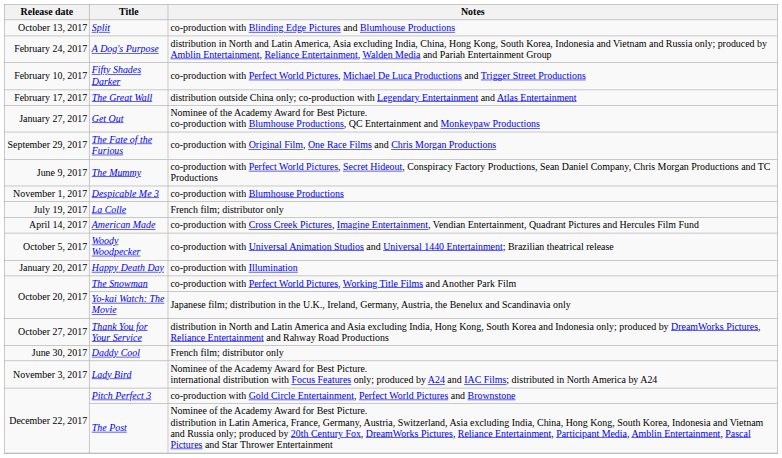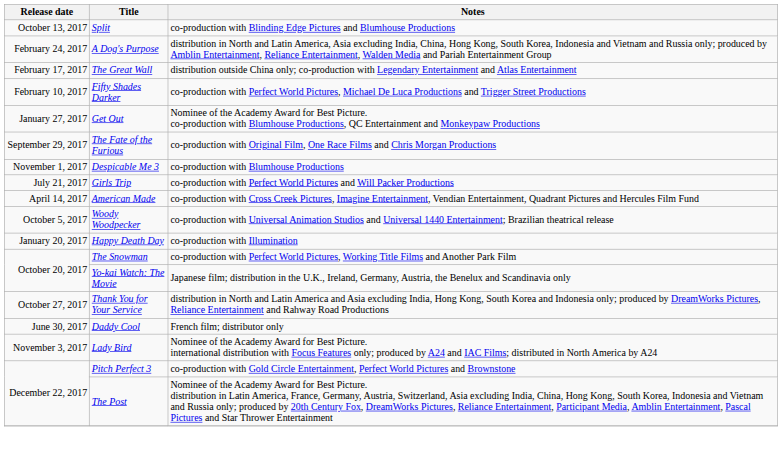 <table class="wikitable sortable">
 <tr>
 <th scope="col" style="width:130px;">Release date</th>
 <th>Title</th>
 <th>Notes</th>
 </tr>
 <tr>
 <td style="text-align:right;">October 13, 2017</td>
 <td><em><a href='#'>Split</a></em></td>
 <td>co-production with <a href='#'>Blinding Edge Pictures</a> and <a href='#'>Blumhouse Productions</a></td>
 </tr>
 <tr>
 <td style="text-align:right;">February 24, 2017</td>
 <td><em><a href='#'>A Dog's Purpose</a></em></td>
 <td>distribution in North and Latin America, Asia excluding India, China, Hong Kong, South Korea, Indonesia and Vietnam and Russia only; produced by <a href='#'>Amblin Entertainment</a>, <a href='#'>Reliance Entertainment</a>, <a href='#'>Walden Media</a> and Pariah Entertainment Group</td>
 </tr>
 <tr>
+<td style="text-align:right;">February 17, 2017</td>
+<td><em><a href='#'>The Great Wall</a></em></td>
+<td>distribution outside China only; co-production with <a href='#'>Legendary Entertainment</a> and <a href='#'>Atlas Entertainment</a></td>
+</tr>
+<tr>
 <td style="text-align:right;">February 10, 2017</td>
 <td><em><a href='#'>Fifty Shades Darker</a></em></td>
 <td>co-production with <a href='#'>Perfect World Pictures</a>, <a href='#'>Michael De Luca Productions</a> and <a href='#'>Trigger Street Productions</a></td>
-</tr>
-<tr>
-<td style="text-align:right;">February 17, 2017</td>
-<td><em><a href='#'>The Great Wall</a></em></td>
-<td>distribution outside China only; co-production with <a href='#'>Legendary Entertainment</a> and <a href='#'>Atlas Entertainment</a></td>
 </tr>
 <tr>
 <td style="text-align:right;">January 27, 2017</td>
 <td><em><a href='#'>Get Out</a></em></td>
 <td>Nominee of the Academy Award for Best Picture. <br> co-production with <a href='#'>Blumhouse Productions</a>, QC Entertainment and <a href='#'>Monkeypaw Productions</a></td>
 </tr>
 <tr>
 <td style="text-align:right;">September 29, 2017</td>
 <td><em><a href='#'>The Fate of the Furious</a></em></td>
 <td>co-production with <a href='#'>Original Film</a>, <a href='#'>One Race Films</a> and <a href='#'>Chris Morgan Productions</a></td>
 </tr>
 <tr>
-<td style="text-align:right;">June 9, 2017</td>
-<td><em><a href='#'>The Mummy</a></em></td>
-<td>co-production with <a href='#'>Perfect World Pictures</a>, <a href='#'>Secret Hideout</a>, Conspiracy Factory Productions, Sean Daniel Company, Chris Morgan Productions and TC Productions</td>
-</tr>
-<tr>
 <td style="text-align:right;">November 1, 2017</td>
 <td><em><a href='#'>Despicable Me 3</a></em></td>
 <td>co-production with <a href='#'>Blumhouse Productions</a></td>
 </tr>
 <tr>
-<td style="text-align:right;">July 19, 2017</td>
-<td><em><a href='#'>La Colle</a></em></td>
-<td>French film; distributor only</td>
+<td style="text-align:right;">July 21, 2017</td>
+<td><em><a href='#'>Girls Trip</a></em></td>
+<td>co-production with <a href='#'>Perfect World Pictures</a> and <a href='#'>Will Packer Productions</a></td>
 </tr>
 <tr>
 <td style="text-align:right;">April 14, 2017</td>
 <td><em><a href='#'>American Made</a></em></td>
 <td>co-production with <a href='#'>Cross Creek Pictures</a>, <a href='#'>Imagine Entertainment</a>, Vendian Entertainment, Quadrant Pictures and Hercules Film Fund</td>
 </tr>
 <tr>
 <td style="text-align:right;">October 5, 2017</td>
 <td><em><a href='#'>Woody Woodpecker</a></em></td>
 <td>co-production with <a href='#'>Universal Animation Studios</a> and <a href='#'>Universal 1440 Entertainment</a>; Brazilian theatrical release</td>
 </tr>
 <tr>
 <td style="text-align:right;">January 20, 2017</td>
 <td><em><a href='#'>Happy Death Day</a></em></td>
 <td>co-production with <a href='#'>Illumination</a></td>
 </tr>
 <tr>
 <td style="text-align:right;" rowspan="2">October 20, 2017</td>
 <td><em><a href='#'>The Snowman</a></em></td>
 <td>co-production with <a href='#'>Perfect World Pictures</a>, <a href='#'>Working Title Films</a> and Another Park Film</td>
 </tr>
 <tr>
 <td><em><a href='#'>Yo-kai Watch: The Movie</a></em></td>
 <td>Japanese film; distribution in the U.K., Ireland, Germany, Austria, the Benelux and Scandinavia only</td>
 </tr>
 <tr>
 <td style="text-align:right;">October 27, 2017</td>
 <td><em><a href='#'>Thank You for Your Service</a></em></td>
 <td>distribution in North and Latin America and Asia excluding India, Hong Kong, South Korea and Indonesia only; produced by <a href='#'>DreamWorks Pictures</a>, <a href='#'>Reliance Entertainment</a> and Rahway Road Productions</td>
 </tr>
 <tr>
 <td style="text-align:right;">June 30, 2017</td>
 <td><em><a href='#'>Daddy Cool</a></em></td>
 <td>French film; distributor only</td>
 </tr>
 <tr>
 <td style="text-align:right;">November 3, 2017</td>
 <td><em><a href='#'>Lady Bird</a></em></td>
 <td>Nominee of the Academy Award for Best Picture. <br>international distribution with <a href='#'>Focus Features</a> only; produced by <a href='#'>A24</a> and <a href='#'>IAC Films</a>; distributed in North America by A24</td>
 </tr>
 <tr>
 <td style="text-align:right;" rowspan="2">December 22, 2017</td>
 <td><em><a href='#'>Pitch Perfect 3</a></em></td>
 <td>co-production with <a href='#'>Gold Circle Entertainment</a>, <a href='#'>Perfect World Pictures</a> and <a href='#'>Brownstone</a></td>
 </tr>
 <tr>
 <td><em><a href='#'>The Post</a></em></td>
 <td>Nominee of the Academy Award for Best Picture.<br>distribution in Latin America, France, Germany, Austria, Switzerland, Asia excluding India, China, Hong Kong, South Korea, Indonesia and Vietnam and Russia only; produced by <a href='#'>20th Century Fox</a>, <a href='#'>DreamWorks Pictures</a>, <a href='#'>Reliance Entertainment</a>, <a href='#'>Participant Media</a>, <a href='#'>Amblin Entertainment</a>, <a href='#'>Pascal Pictures</a> and Star Thrower Entertainment</td>
 </tr>
 <tr>
 </tr>
 </table>
